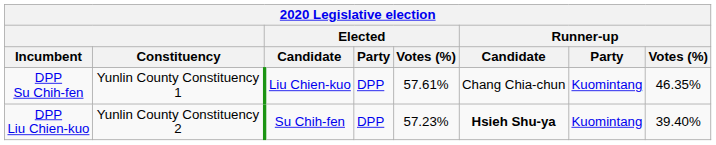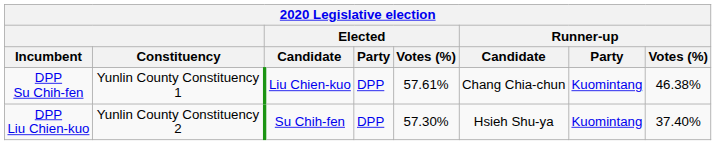 <table class="wikitable collapsible sortable" style="text-align:center">
 <tr>
 <th colspan=8><a href='#'>2020 Legislative election</a></th>
 </tr>
 <tr>
 <th colspan=2> </th>
 <th colspan=3>Elected</th>
 <th colspan=3>Runner-up</th>
 </tr>
 <tr>
 <th>Incumbent</th>
 <th style="width:200px;">Constituency</th>
 <th>Candidate</th>
 <th>Party</th>
 <th>Votes (%)</th>
 <th>Candidate</th>
 <th>Party</th>
 <th>Votes (%)</th>
 </tr>
 <tr>
 <td><a href='#'>DPP</a><br><a href='#'>Su Chih-fen</a></td>
 <td align="center" style="border-right:4px solid #1B9413;">Yunlin County Constituency 1</td>
 <td><a href='#'>Liu Chien-kuo</a></td>
 <td align="left"><a href='#'>DPP</a></td>
 <td>57.61%</td>
 <td>Chang Chia-chun</td>
 <td align="left"><a href='#'>Kuomintang</a></td>
-<td>46.35%</td>
+<td>46.38%</td>
 </tr>
 <tr>
 <td><a href='#'>DPP</a><br><a href='#'>Liu Chien-kuo</a></td>
 <td align="center" style="border-right:4px solid #1B9413;">Yunlin County Constituency 2</td>
 <td><a href='#'>Su Chih-fen</a></td>
 <td align="left"><a href='#'>DPP</a></td>
-<td>57.23%</td>
-<td><strong>Hsieh Shu-ya</strong></td>
+<td>57.30%</td>
+<td>Hsieh Shu-ya</td>
 <td align="left"><a href='#'>Kuomintang</a></td>
-<td>39.40%</td>
+<td>37.40%</td>
 </tr>
 </table>
